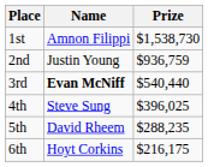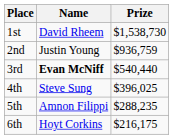 <table class="wikitable">
 <tr>
 <th>Place</th>
 <th>Name</th>
 <th>Prize</th>
 </tr>
 <tr>
 <td>1st</td>
-<td> <a href='#'>Amnon Filippi</a></td>
+<td> <a href='#'>David Rheem</a></td>
 <td>$1,538,730</td>
 </tr>
 <tr>
 <td>2nd</td>
 <td> Justin Young</td>
 <td>$936,759</td>
 </tr>
 <tr>
 <td>3rd</td>
 <td><strong> Evan McNiff</strong></td>
 <td>$540,440</td>
 </tr>
 <tr>
 <td>4th</td>
 <td> <a href='#'>Steve Sung</a></td>
 <td>$396,025</td>
 </tr>
 <tr>
 <td>5th</td>
-<td> <a href='#'>David Rheem</a></td>
+<td> <a href='#'>Amnon Filippi</a></td>
 <td>$288,235</td>
 </tr>
 <tr>
 <td>6th</td>
 <td> <a href='#'>Hoyt Corkins</a></td>
 <td>$216,175</td>
 </tr>
 </table>
